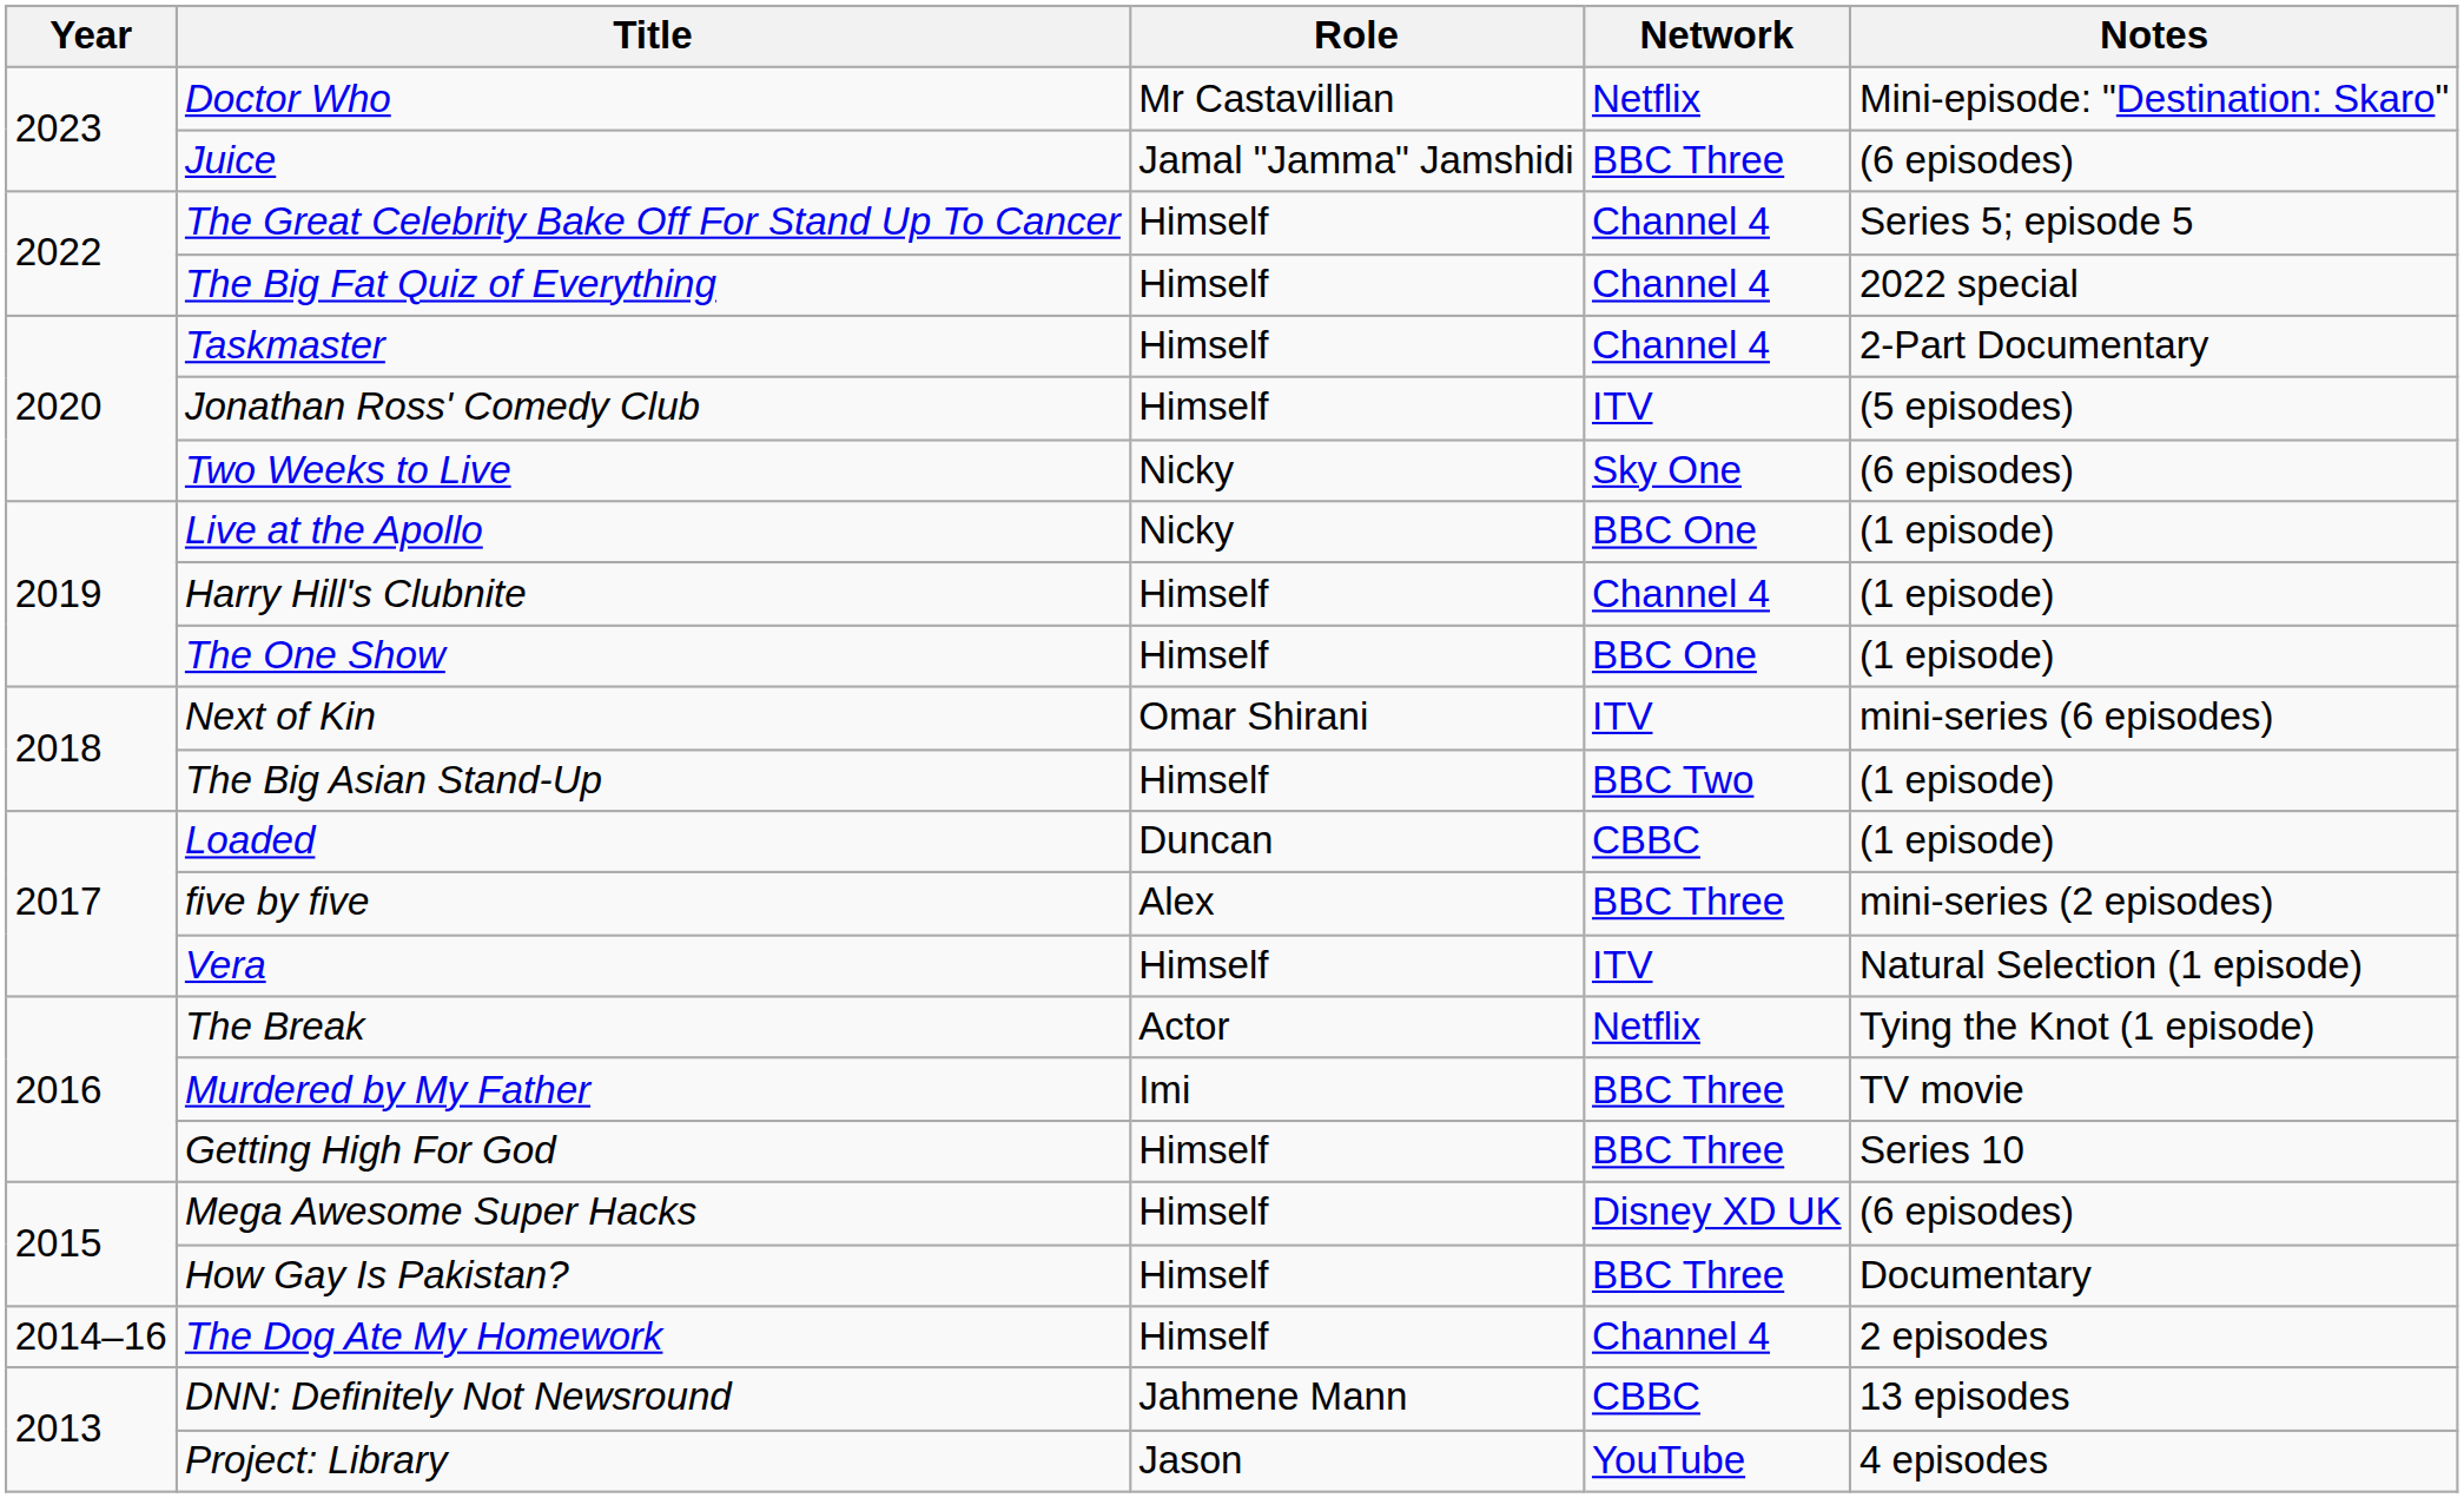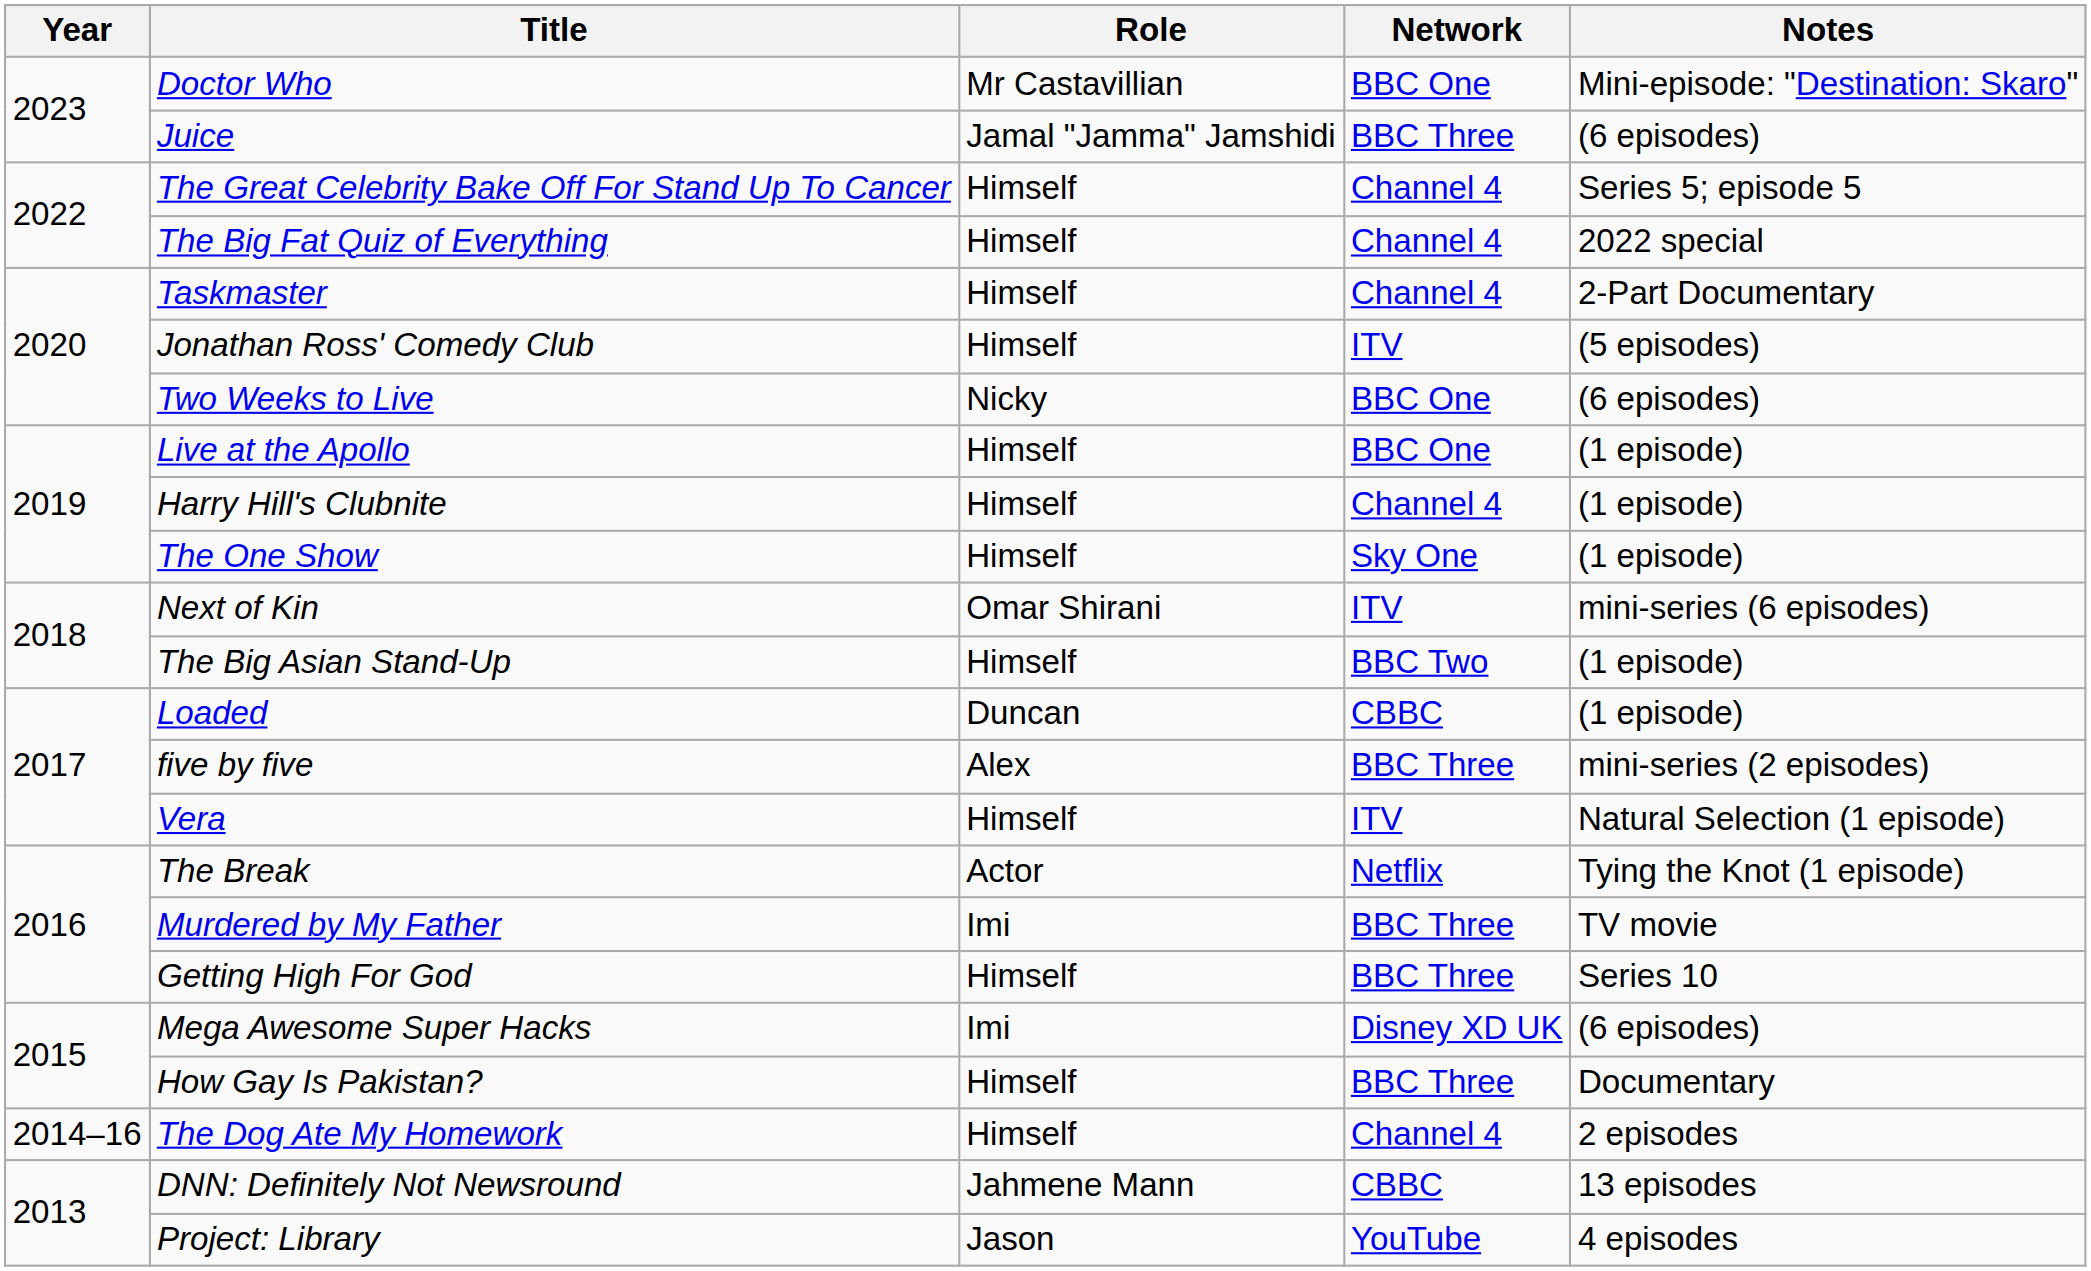 <table class="wikitable sortable">
 <tr style="background:#b0c4de; text-align:center;">
 <th>Year</th>
 <th>Title</th>
 <th>Role</th>
 <th scope="col">Network</th>
 <th class="unsortable">Notes</th>
 </tr>
 <tr>
 <td rowspan="2">2023</td>
 <td><em><a href='#'>Doctor Who</a></em></td>
 <td>Mr Castavillian</td>
-<td><a href='#'>Netflix</a></td>
+<td><a href='#'>BBC One</a></td>
 <td>Mini-episode: "<a href='#'>Destination: Skaro</a>"</td>
 </tr>
 <tr>
 <td><em><a href='#'>Juice</a></em></td>
 <td>Jamal "Jamma" Jamshidi</td>
 <td><a href='#'>BBC Three</a></td>
 <td>(6 episodes)</td>
 </tr>
 <tr>
 <td rowspan="2">2022</td>
 <td><em><a href='#'>The Great Celebrity Bake Off For Stand Up To Cancer</a></em></td>
 <td>Himself</td>
 <td><a href='#'>Channel 4</a></td>
 <td>Series 5; episode 5</td>
 </tr>
 <tr>
 <td><em><a href='#'>The Big Fat Quiz of Everything</a></em></td>
 <td>Himself</td>
 <td><a href='#'>Channel 4</a></td>
 <td>2022 special</td>
 </tr>
 <tr>
 <td rowspan="3">2020</td>
 <td><em><a href='#'>Taskmaster</a></em></td>
 <td>Himself</td>
 <td><a href='#'>Channel 4</a></td>
 <td>2-Part Documentary</td>
 </tr>
 <tr>
 <td><em>Jonathan Ross' Comedy Club</em></td>
 <td>Himself</td>
 <td><a href='#'>ITV</a></td>
 <td>(5 episodes)</td>
 </tr>
 <tr>
 <td><em><a href='#'>Two Weeks to Live</a></em></td>
 <td>Nicky</td>
-<td><a href='#'>Sky One</a></td>
+<td><a href='#'>BBC One</a></td>
 <td>(6 episodes)</td>
 </tr>
 <tr>
 <td rowspan="3">2019</td>
 <td><em><a href='#'>Live at the Apollo</a></em></td>
-<td>Nicky</td>
+<td>Himself</td>
 <td><a href='#'>BBC One</a></td>
 <td>(1 episode)</td>
 </tr>
 <tr>
 <td><em>Harry Hill's Clubnite</em></td>
 <td>Himself</td>
 <td><a href='#'>Channel 4</a></td>
 <td>(1 episode)</td>
 </tr>
 <tr>
 <td><em><a href='#'>The One Show</a></em></td>
 <td>Himself</td>
-<td><a href='#'>BBC One</a></td>
+<td><a href='#'>Sky One</a></td>
 <td>(1 episode)</td>
 </tr>
 <tr>
 <td rowspan="2">2018</td>
 <td><em>Next of Kin</em></td>
 <td>Omar Shirani</td>
 <td><a href='#'>ITV</a></td>
 <td>mini-series (6 episodes)</td>
 </tr>
 <tr>
 <td><em>The Big Asian Stand-Up</em></td>
 <td>Himself</td>
 <td><a href='#'>BBC Two</a></td>
 <td>(1 episode)</td>
 </tr>
 <tr>
 <td rowspan="3">2017</td>
 <td><em><a href='#'>Loaded</a></em></td>
 <td>Duncan</td>
 <td><a href='#'>CBBC</a></td>
 <td>(1 episode)</td>
 </tr>
 <tr>
 <td><em>five by five</em></td>
 <td>Alex</td>
 <td><a href='#'>BBC Three</a></td>
 <td>mini-series (2 episodes)</td>
 </tr>
 <tr>
 <td><em><a href='#'>Vera</a></em></td>
 <td>Himself</td>
 <td><a href='#'>ITV</a></td>
 <td>Natural Selection (1 episode)</td>
 </tr>
 <tr>
 <td rowspan="3">2016</td>
 <td><em>The Break</em></td>
 <td>Actor</td>
 <td><a href='#'>Netflix</a></td>
 <td>Tying the Knot (1 episode)</td>
 </tr>
 <tr>
 <td><em><a href='#'>Murdered by My Father</a></em></td>
 <td>Imi</td>
 <td><a href='#'>BBC Three</a></td>
 <td>TV movie</td>
 </tr>
 <tr>
 <td><em>Getting High For God</em></td>
 <td>Himself</td>
 <td><a href='#'>BBC Three</a></td>
 <td>Series 10</td>
 </tr>
 <tr>
 <td rowspan="2">2015</td>
 <td><em>Mega Awesome Super Hacks</em></td>
-<td>Himself</td>
+<td>Imi</td>
 <td><a href='#'>Disney XD UK</a></td>
 <td>(6 episodes)</td>
 </tr>
 <tr>
 <td><em>How Gay Is Pakistan?</em></td>
 <td>Himself</td>
 <td><a href='#'>BBC Three</a></td>
 <td>Documentary</td>
 </tr>
 <tr>
 <td>2014–16</td>
 <td><em><a href='#'>The Dog Ate My Homework</a></em></td>
 <td>Himself</td>
 <td><a href='#'>Channel 4</a></td>
 <td>2 episodes</td>
 </tr>
 <tr>
 <td rowspan="2">2013</td>
 <td><em>DNN: Definitely Not Newsround</em></td>
 <td>Jahmene Mann</td>
 <td><a href='#'>CBBC</a></td>
 <td>13 episodes</td>
 </tr>
 <tr>
 <td><em>Project: Library</em></td>
 <td>Jason</td>
 <td><a href='#'>YouTube</a></td>
 <td>4 episodes</td>
 </tr>
 </table>
